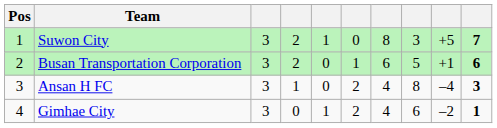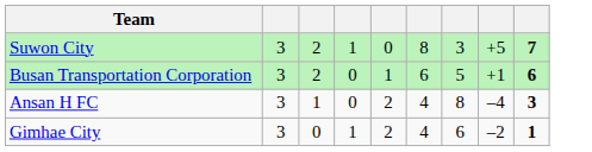 <table class="wikitable" style="text-align:center;">
 <tr>
-<th width=25>Pos</th>
 <th width=225>Team</th>
 <th width=25></th>
 <th width=25></th>
 <th width=25></th>
 <th width=25></th>
 <th width=25></th>
 <th width=25></th>
 <th width=25></th>
 <th width=25></th>
 </tr>
 <tr bgcolor=#bbf3bb>
-<td>1</td>
 <td align=left><a href='#'>Suwon City</a></td>
 <td>3</td>
 <td>2</td>
 <td>1</td>
 <td>0</td>
 <td>8</td>
 <td>3</td>
 <td>+5</td>
 <td><strong>7</strong></td>
 </tr>
 <tr bgcolor=#bbf3bb>
-<td>2</td>
 <td align=left><a href='#'>Busan Transportation Corporation</a></td>
 <td>3</td>
 <td>2</td>
 <td>0</td>
 <td>1</td>
 <td>6</td>
 <td>5</td>
 <td>+1</td>
 <td><strong>6</strong></td>
 </tr>
 <tr>
-<td>3</td>
 <td align=left><a href='#'>Ansan H FC</a></td>
 <td>3</td>
 <td>1</td>
 <td>0</td>
 <td>2</td>
 <td>4</td>
 <td>8</td>
 <td>–4</td>
 <td><strong>3</strong></td>
 </tr>
 <tr>
-<td>4</td>
 <td align=left><a href='#'>Gimhae City</a></td>
 <td>3</td>
 <td>0</td>
 <td>1</td>
 <td>2</td>
 <td>4</td>
 <td>6</td>
 <td>–2</td>
 <td><strong>1</strong></td>
 </tr>
 </table>
